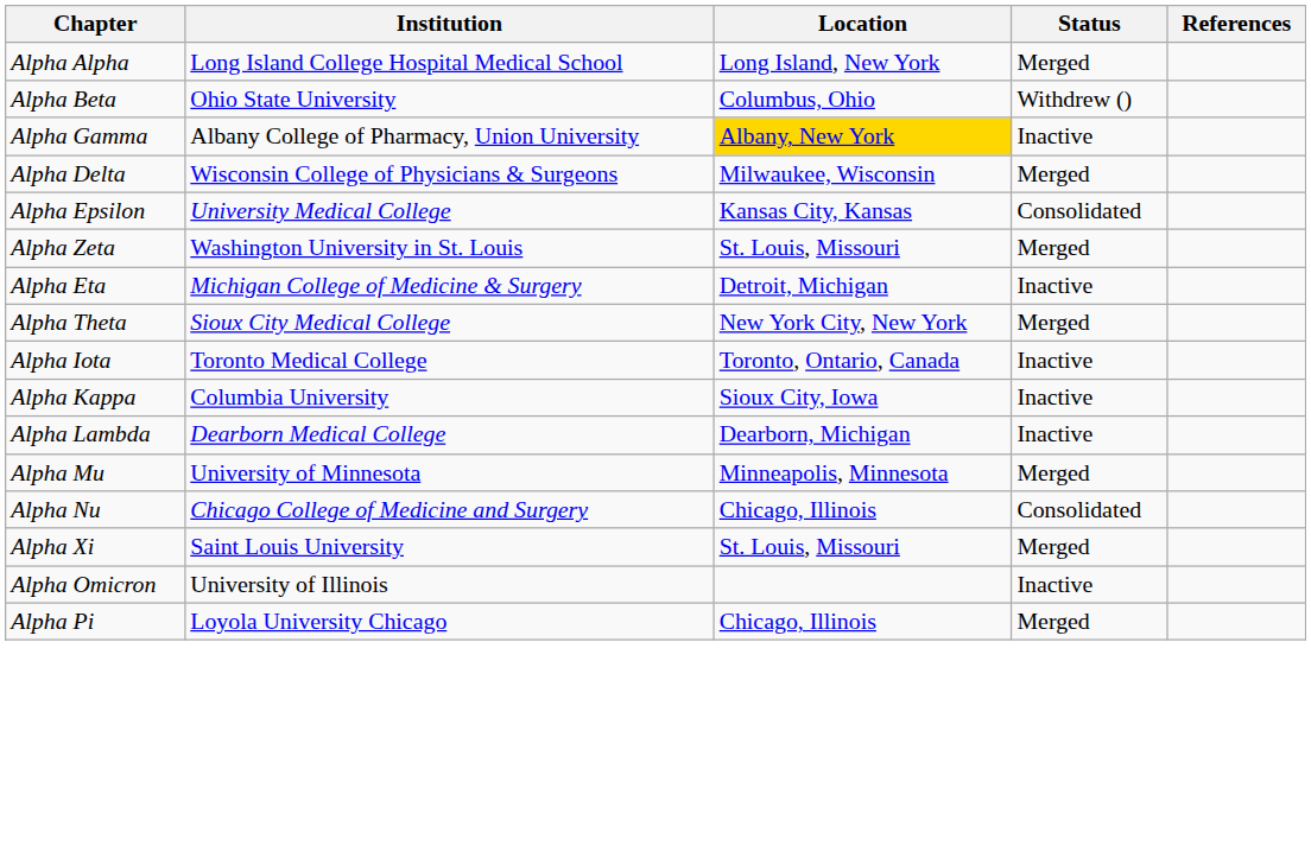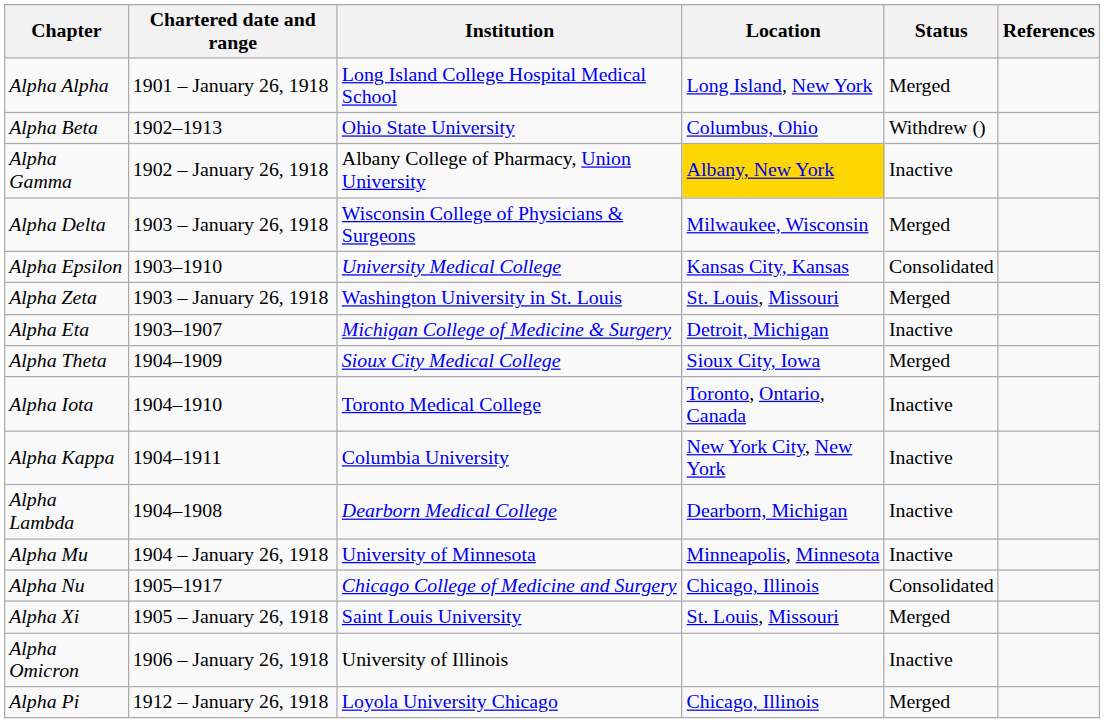 <table class="wikitable sortable" style="width:100%;">
 <tr>
 <th>Chapter</th>
+<th>Chartered date and range</th>
 <th>Institution</th>
 <th>Location</th>
 <th>Status</th>
 <th>References</th>
 </tr>
 <tr>
 <td><em>Alpha Alpha</em></td>
+<td>1901 – January 26, 1918</td>
 <td><a href='#'>Long Island College Hospital Medical School</a></td>
 <td><a href='#'>Long Island</a>, <a href='#'>New York</a></td>
 <td>Merged</td>
 <td></td>
 </tr>
 <tr>
 <td><em>Alpha Beta</em></td>
+<td>1902–1913</td>
 <td><a href='#'>Ohio State University</a></td>
 <td><a href='#'>Columbus, Ohio</a></td>
 <td>Withdrew (<strong></strong>)</td>
 <td></td>
 </tr>
 <tr>
 <td><em>Alpha Gamma</em></td>
+<td>1902 – January 26, 1918</td>
 <td>Albany College of Pharmacy, <a href='#'>Union University</a></td>
 <td style="background: gold;"><a href='#'>Albany, New York</a></td>
 <td>Inactive</td>
 <td></td>
 </tr>
 <tr>
 <td><em>Alpha Delta</em></td>
+<td>1903 – January 26, 1918</td>
 <td><a href='#'>Wisconsin College of Physicians & Surgeons</a></td>
 <td><a href='#'>Milwaukee, Wisconsin</a></td>
 <td>Merged</td>
 <td></td>
 </tr>
 <tr>
 <td><em>Alpha Epsilon</em></td>
+<td>1903–1910</td>
 <td><a href='#'><em>University Medical College</em></a></td>
 <td><a href='#'>Kansas City, Kansas</a></td>
 <td>Consolidated</td>
 <td></td>
 </tr>
 <tr>
 <td><em>Alpha Zeta</em></td>
+<td>1903 – January 26, 1918</td>
 <td><a href='#'>Washington University in St. Louis</a></td>
 <td><a href='#'>St. Louis</a>, <a href='#'>Missouri</a></td>
 <td>Merged</td>
 <td></td>
 </tr>
 <tr>
 <td><em>Alpha Eta</em></td>
+<td>1903–1907</td>
 <td><em><a href='#'>Michigan College of Medicine & Surgery</a></em></td>
 <td><a href='#'>Detroit, Michigan</a></td>
 <td>Inactive</td>
 <td></td>
 </tr>
 <tr>
 <td><em>Alpha Theta</em></td>
+<td>1904–1909</td>
 <td><em><a href='#'>Sioux City Medical College</a></em></td>
-<td><a href='#'>New York City</a>, <a href='#'>New York</a></td>
+<td><a href='#'>Sioux City, Iowa</a></td>
 <td>Merged</td>
 <td></td>
 </tr>
 <tr>
 <td><em>Alpha Iota</em></td>
+<td>1904–1910</td>
 <td><a href='#'>Toronto Medical College</a></td>
 <td><a href='#'>Toronto</a>, <a href='#'>Ontario</a>, <a href='#'>Canada</a></td>
 <td>Inactive</td>
 <td></td>
 </tr>
 <tr>
 <td><em>Alpha Kappa</em></td>
+<td>1904–1911</td>
 <td><a href='#'>Columbia University</a></td>
-<td><a href='#'>Sioux City, Iowa</a></td>
+<td><a href='#'>New York City</a>, <a href='#'>New York</a></td>
 <td>Inactive</td>
 <td></td>
 </tr>
 <tr>
 <td><em>Alpha Lambda</em></td>
+<td>1904–1908</td>
 <td><em><a href='#'>Dearborn Medical College</a></em></td>
 <td><a href='#'>Dearborn, Michigan</a></td>
 <td>Inactive</td>
 <td></td>
 </tr>
 <tr>
 <td><em>Alpha Mu</em></td>
+<td>1904 – January 26, 1918</td>
 <td><a href='#'>University of Minnesota</a></td>
 <td><a href='#'>Minneapolis</a>, <a href='#'>Minnesota</a></td>
-<td>Merged</td>
+<td>Inactive</td>
 <td></td>
 </tr>
 <tr>
 <td><em>Alpha Nu</em></td>
+<td>1905–1917</td>
 <td><em><a href='#'>Chicago College of Medicine and Surgery</a></em></td>
 <td><a href='#'>Chicago, Illinois</a></td>
 <td>Consolidated</td>
 <td></td>
 </tr>
 <tr>
 <td><em>Alpha Xi</em></td>
+<td>1905 – January 26, 1918</td>
 <td><a href='#'>Saint Louis University</a></td>
 <td><a href='#'>St. Louis</a>, <a href='#'>Missouri</a></td>
 <td>Merged</td>
 <td></td>
 </tr>
 <tr>
 <td><em>Alpha Omicron</em></td>
+<td>1906 – January 26, 1918</td>
 <td>University of Illinois</td>
 <td></td>
 <td>Inactive</td>
 <td></td>
 </tr>
 <tr>
 <td><em>Alpha Pi</em></td>
+<td>1912 – January 26, 1918</td>
 <td><a href='#'>Loyola University Chicago</a></td>
 <td><a href='#'>Chicago, Illinois</a></td>
 <td>Merged</td>
 <td></td>
 </tr>
 </table>
